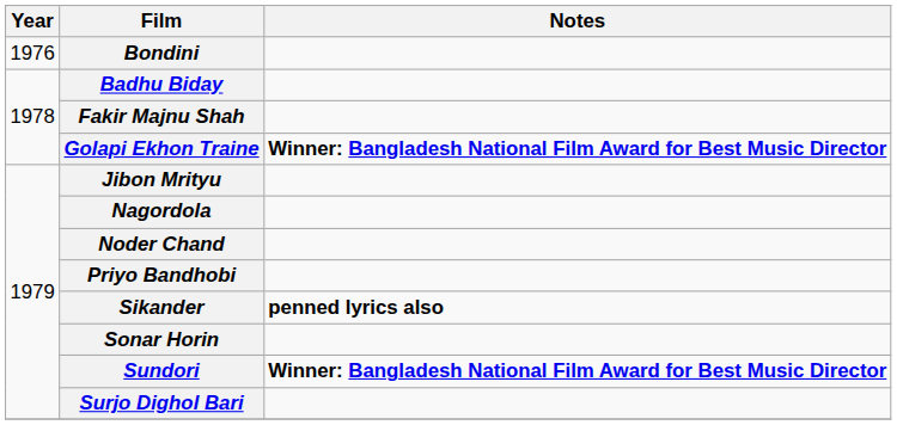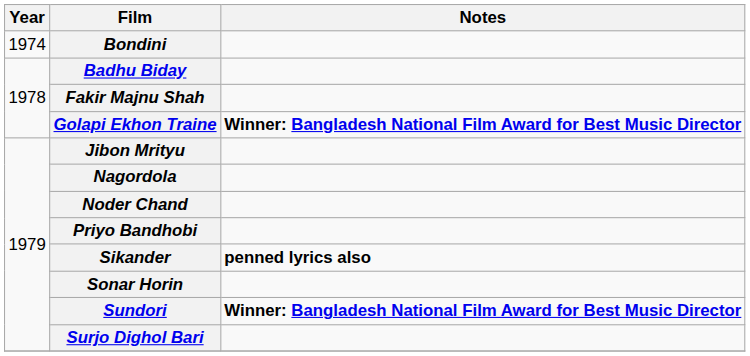 <table class="wikitable sortable">
 <tr>
 <th>Year</th>
 <th>Film</th>
 <th>Notes</th>
 </tr>
 <tr>
-<td rowspan=1>1976</td>
+<td rowspan=1>1974</td>
 <th><em>Bondini</em></th>
 <td></td>
 </tr>
 <tr>
 <td rowspan=3>1978</td>
 <th><em><a href='#'>Badhu Biday</a></em></th>
 <td></td>
 </tr>
 <tr>
 <th><em>Fakir Majnu Shah</em></th>
 <td></td>
 </tr>
 <tr>
 <th><em><a href='#'>Golapi Ekhon Traine</a></em></th>
 <td><strong>Winner: <a href='#'>Bangladesh National Film Award for Best Music Director</a></strong> </td>
 </tr>
 <tr>
 <td rowspan=8>1979</td>
 <th><em>Jibon Mrityu</em></th>
 <td></td>
 </tr>
 <tr>
 <th><em>Nagordola</em></th>
 <td></td>
 </tr>
 <tr>
 <th><em>Noder Chand</em></th>
 <td></td>
 </tr>
 <tr>
 <th><em>Priyo Bandhobi</em></th>
 <td></td>
 </tr>
 <tr>
 <th><em>Sikander</em></th>
 <td><strong>penned lyrics also</strong></td>
 </tr>
 <tr>
 <th><em>Sonar Horin</em></th>
 <td></td>
 </tr>
 <tr>
 <th><em><a href='#'>Sundori</a></em>  </th>
 <td><strong>Winner: <a href='#'>Bangladesh National Film Award for Best Music Director</a></strong></td>
 </tr>
 <tr>
 <th><em><a href='#'>Surjo Dighol Bari</a></em></th>
 <td></td>
 </tr>
 <tr>
 </tr>
 </table>
